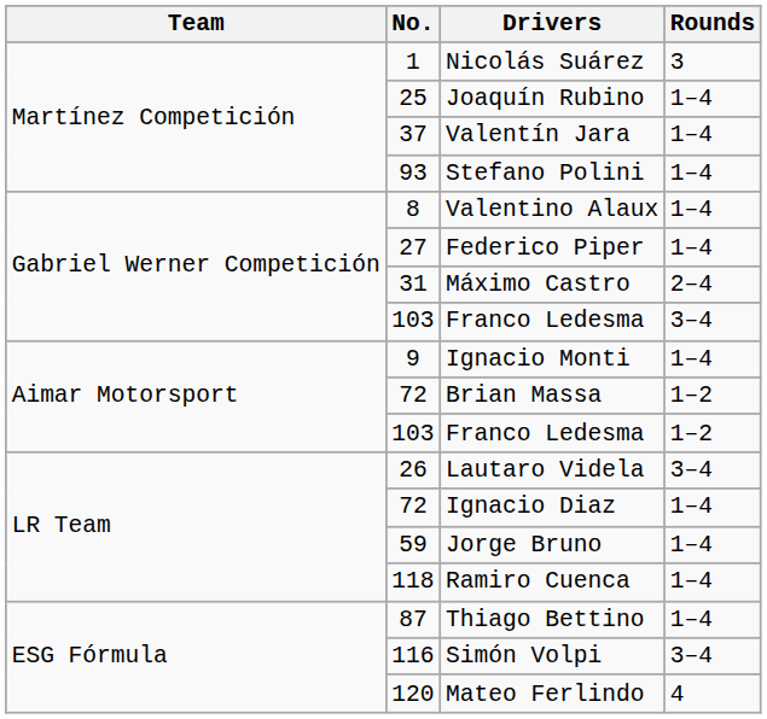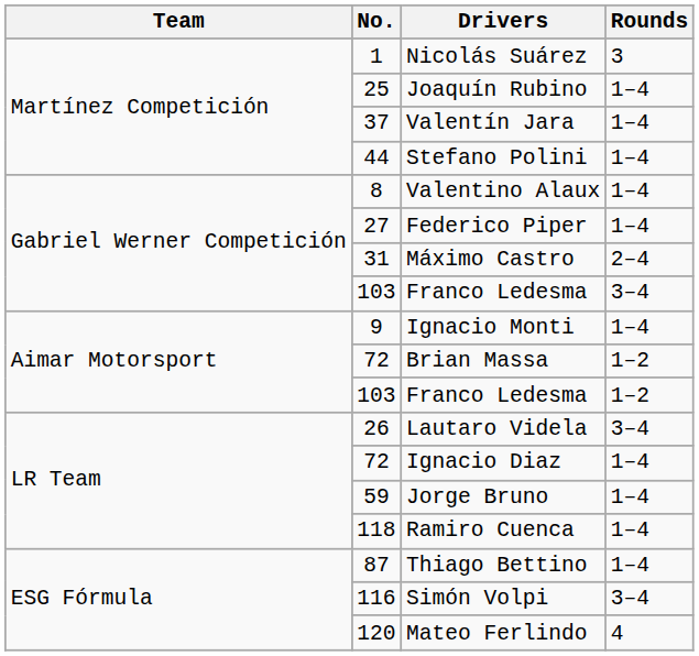 <table class="wikitable" style="font-size: 85%;">
 <tr>
 <th>Team</th>
 <th>No.</th>
 <th>Drivers</th>
 <th>Rounds</th>
 </tr>
 <tr>
 <td rowspan="4">Martínez Competición</td>
 <td align="center">1</td>
 <td> Nicolás Suárez</td>
 <td>3</td>
 </tr>
 <tr>
 <td align="center">25</td>
 <td> Joaquín Rubino</td>
 <td>1–4</td>
 </tr>
 <tr>
 <td align="center">37</td>
 <td> Valentín Jara</td>
 <td>1–4</td>
 </tr>
 <tr>
-<td align="center">93</td>
+<td align="center">44</td>
 <td> Stefano Polini</td>
 <td>1–4</td>
 </tr>
 <tr>
 <td rowspan="4">Gabriel Werner Competición</td>
 <td align="center">8</td>
 <td> Valentino Alaux</td>
 <td>1–4</td>
 </tr>
 <tr>
 <td align="center">27</td>
 <td> Federico Piper</td>
 <td>1–4</td>
 </tr>
 <tr>
 <td align="center">31</td>
 <td> Máximo Castro</td>
 <td>2–4</td>
 </tr>
 <tr>
 <td align="center">103</td>
 <td> Franco Ledesma</td>
 <td>3–4</td>
 </tr>
 <tr>
 <td rowspan="3">Aimar Motorsport</td>
 <td align="center">9</td>
 <td> Ignacio Monti</td>
 <td>1–4</td>
 </tr>
 <tr>
 <td align="center">72</td>
 <td> Brian Massa</td>
 <td>1–2</td>
 </tr>
 <tr>
 <td align="center">103</td>
 <td> Franco Ledesma</td>
 <td>1–2</td>
 </tr>
 <tr>
 <td rowspan="4">LR Team</td>
 <td align="center">26</td>
 <td> Lautaro Videla</td>
 <td>3–4</td>
 </tr>
 <tr>
 <td align="center">72</td>
 <td> Ignacio Diaz</td>
 <td>1–4</td>
 </tr>
 <tr>
 <td align="center">59</td>
 <td> Jorge Bruno</td>
 <td>1–4</td>
 </tr>
 <tr>
 <td align="center">118</td>
 <td> Ramiro Cuenca</td>
 <td>1–4</td>
 </tr>
 <tr>
 <td rowspan="3">ESG Fórmula</td>
 <td align="center">87</td>
 <td> Thiago Bettino</td>
 <td>1–4</td>
 </tr>
 <tr>
 <td align="center">116</td>
 <td> Simón Volpi</td>
 <td>3–4</td>
 </tr>
 <tr>
 <td>120</td>
 <td> Mateo Ferlindo</td>
 <td>4</td>
 </tr>
 </table>
